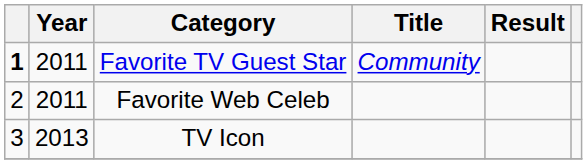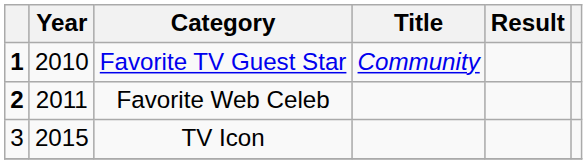 <table class="wikitable" style="text-align:center;">
 <tr>
 <th scope="col"></th>
 <th scope="col">Year</th>
 <th scope="col">Category</th>
 <th scope="col">Title</th>
 <th scope="col">Result</th>
 <th scope="col"></th>
 </tr>
 <tr>
 <td><strong>1</strong></td>
-<td>2011</td>
+<td>2010</td>
 <td><a href='#'>Favorite TV Guest Star</a></td>
 <td><em><a href='#'>Community</a></em></td>
 <td></td>
 <td></td>
 </tr>
 <tr>
-<td>2</td>
+<td><strong>2</strong></td>
 <td>2011</td>
 <td>Favorite Web Celeb</td>
 <td></td>
 <td></td>
 <td></td>
 </tr>
 <tr>
 <td>3</td>
-<td>2013</td>
+<td>2015</td>
 <td>TV Icon</td>
 <td></td>
 <td></td>
 <td></td>
 </tr>
 <tr>
 </tr>
 </table>
